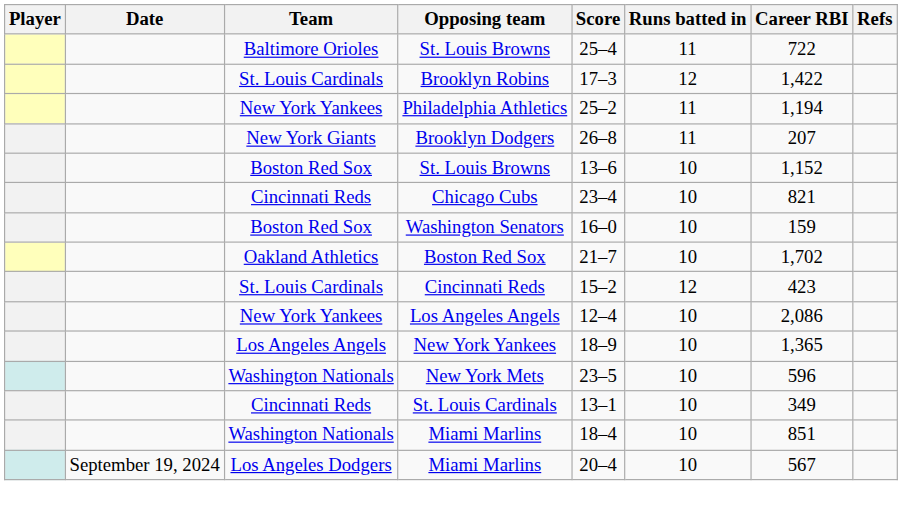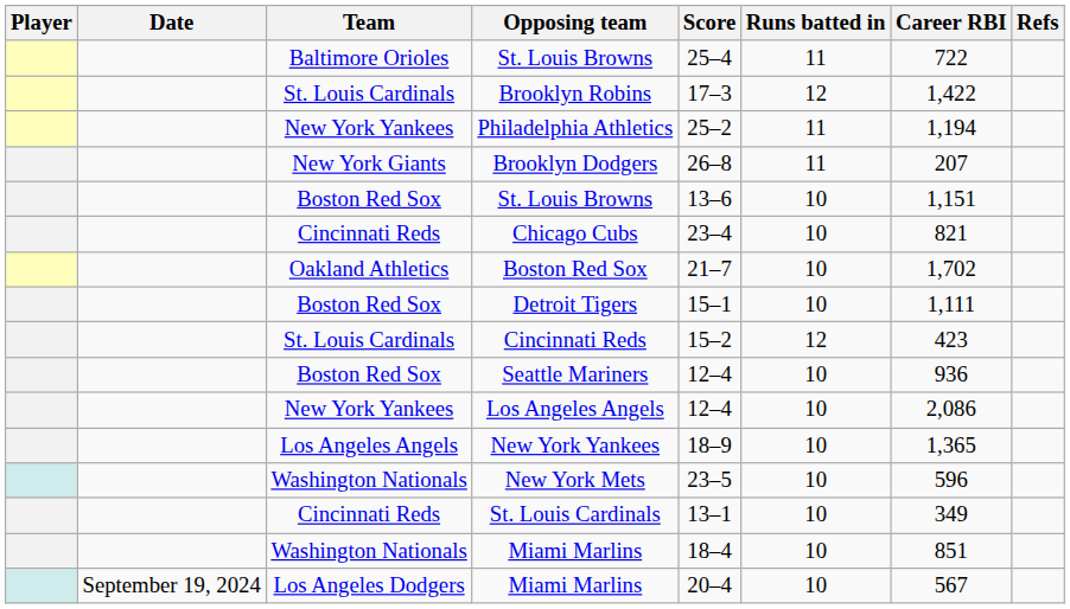 <table class="wikitable sortable plainrowheaders" style="text-align:center;">
 <tr>
 <th scope="col">Player</th>
 <th scope="col">Date</th>
 <th scope="col">Team</th>
 <th scope="col">Opposing team</th>
 <th scope="col">Score</th>
 <th scope="col">Runs batted in</th>
 <th scope="col">Career RBI</th>
 <th scope="col" class="unsortable">Refs</th>
 </tr>
 <tr>
 <th scope="row" style="text-align:center; background:#ffb;"></th>
 <td></td>
 <td><a href='#'>Baltimore Orioles</a></td>
 <td><a href='#'>St. Louis Browns</a></td>
 <td>25–4</td>
 <td>11</td>
 <td>722</td>
 <td></td>
 </tr>
 <tr>
 <th scope="row" style="text-align:center; background:#ffb;"></th>
 <td></td>
 <td><a href='#'>St. Louis Cardinals</a></td>
 <td><a href='#'>Brooklyn Robins</a></td>
 <td>17–3</td>
 <td>12</td>
 <td>1,422</td>
 <td></td>
 </tr>
 <tr>
 <th scope="row" style="text-align:center; background:#ffb;"></th>
 <td></td>
 <td><a href='#'>New York Yankees</a></td>
 <td><a href='#'>Philadelphia Athletics</a></td>
 <td>25–2</td>
 <td>11</td>
 <td>1,194</td>
 <td></td>
 </tr>
 <tr>
 <th scope="row" style="text-align:center"></th>
 <td></td>
 <td><a href='#'>New York Giants</a></td>
 <td><a href='#'>Brooklyn Dodgers</a></td>
 <td>26–8</td>
 <td>11</td>
 <td>207</td>
 <td></td>
 </tr>
 <tr>
 <th scope="row" style="text-align:center"></th>
 <td></td>
 <td><a href='#'>Boston Red Sox</a></td>
 <td><a href='#'>St. Louis Browns</a></td>
 <td>13–6</td>
 <td>10</td>
-<td>1,152</td>
+<td>1,151</td>
 <td></td>
 </tr>
 <tr>
 <th scope="row" style="text-align:center"></th>
 <td></td>
 <td><a href='#'>Cincinnati Reds</a></td>
 <td><a href='#'>Chicago Cubs</a></td>
 <td>23–4</td>
 <td>10</td>
 <td>821</td>
-<td></td>
-</tr>
-<tr>
-<th scope="row" style="text-align:center"></th>
-<td></td>
-<td><a href='#'>Boston Red Sox</a></td>
-<td><a href='#'>Washington Senators</a></td>
-<td>16–0</td>
-<td>10</td>
-<td>159</td>
 <td></td>
 </tr>
 <tr>
 <th scope="row" style="text-align:center; background:#ffb;"></th>
 <td></td>
 <td><a href='#'>Oakland Athletics</a></td>
 <td><a href='#'>Boston Red Sox</a></td>
 <td>21–7</td>
 <td>10</td>
 <td>1,702</td>
 <td></td>
 </tr>
 <tr>
 <th scope="row" style="text-align:center"></th>
 <td></td>
+<td><a href='#'>Boston Red Sox</a></td>
+<td><a href='#'>Detroit Tigers</a></td>
+<td>15–1</td>
+<td>10</td>
+<td>1,111</td>
+<td></td>
+</tr>
+<tr>
+<th scope="row" style="text-align:center"></th>
+<td></td>
 <td><a href='#'>St. Louis Cardinals</a></td>
 <td><a href='#'>Cincinnati Reds</a></td>
 <td>15–2</td>
 <td>12</td>
 <td>423</td>
+<td></td>
+</tr>
+<tr>
+<th scope="row" style="text-align:center"></th>
+<td></td>
+<td><a href='#'>Boston Red Sox</a></td>
+<td><a href='#'>Seattle Mariners</a></td>
+<td>12–4</td>
+<td>10</td>
+<td>936</td>
 <td></td>
 </tr>
 <tr>
 <th scope="row" style="text-align:center"></th>
 <td></td>
 <td><a href='#'>New York Yankees</a></td>
 <td><a href='#'>Los Angeles Angels</a></td>
 <td>12–4</td>
 <td>10</td>
 <td>2,086</td>
 <td></td>
 </tr>
 <tr>
 <th scope="row" style="text-align:center"></th>
 <td></td>
 <td><a href='#'>Los Angeles Angels</a></td>
 <td><a href='#'>New York Yankees</a></td>
 <td>18–9</td>
 <td>10</td>
 <td>1,365</td>
 <td></td>
 </tr>
 <tr>
 <th scope="row" style="text-align:center; background:#cfecec;"></th>
 <td></td>
 <td><a href='#'>Washington Nationals</a></td>
 <td><a href='#'>New York Mets</a></td>
 <td>23–5</td>
 <td>10</td>
 <td>596</td>
 <td></td>
 </tr>
 <tr>
 <th scope="row" style="text-align:center;"></th>
 <td></td>
 <td><a href='#'>Cincinnati Reds</a></td>
 <td><a href='#'>St. Louis Cardinals</a></td>
 <td>13–1</td>
 <td>10</td>
 <td>349</td>
 <td></td>
 </tr>
 <tr>
 <th scope="row" style="text-align:center"></th>
 <td></td>
 <td><a href='#'>Washington Nationals</a></td>
 <td><a href='#'>Miami Marlins</a></td>
 <td>18–4</td>
 <td>10</td>
 <td>851</td>
 <td></td>
 </tr>
 <tr>
 <th scope="row" style="text-align:center; background:#cfecec;"> </th>
 <td>September 19, 2024</td>
 <td><a href='#'>Los Angeles Dodgers</a></td>
 <td><a href='#'>Miami Marlins</a></td>
 <td>20–4</td>
 <td>10</td>
 <td>567</td>
 <td></td>
 </tr>
 </table>
